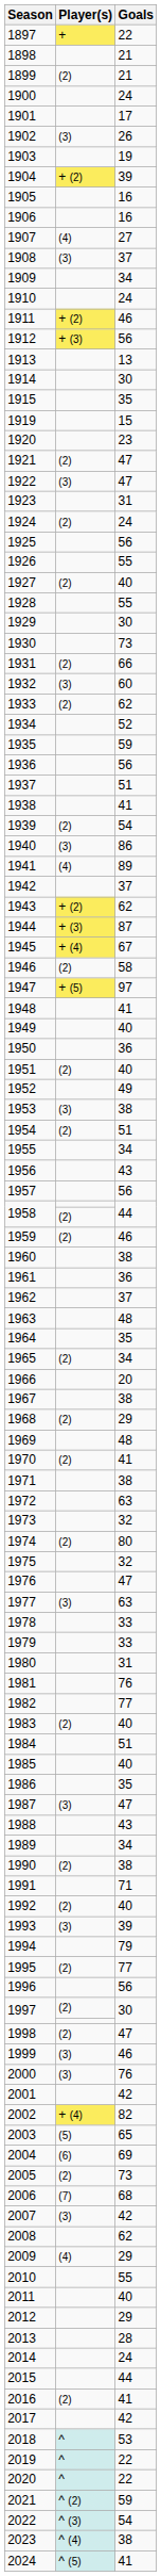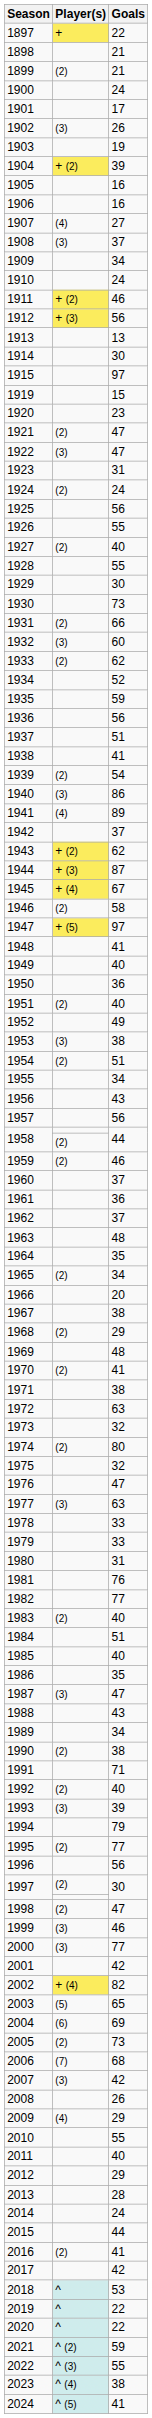 <table class="wikitable sortable">
 <tr>
 <th>Season</th>
 <th>Player(s)</th>
 <th>Goals</th>
 </tr>
 <tr>
 <td>1897</td>
 <td style="background:#FBEC5D">+</td>
 <td>22</td>
 </tr>
 <tr>
 <td>1898</td>
 <td></td>
 <td>21</td>
 </tr>
 <tr>
 <td>1899</td>
 <td> <small>(2)</small></td>
 <td>21</td>
 </tr>
 <tr>
 <td>1900</td>
 <td></td>
 <td>24</td>
 </tr>
 <tr>
 <td>1901</td>
 <td></td>
 <td>17</td>
 </tr>
 <tr>
 <td>1902</td>
 <td> <small>(3)</small></td>
 <td>26</td>
 </tr>
 <tr>
 <td>1903</td>
 <td></td>
 <td>19</td>
 </tr>
 <tr>
 <td>1904</td>
 <td style="background:#FBEC5D">+ <small>(2)</small></td>
 <td>39</td>
 </tr>
 <tr>
 <td>1905</td>
 <td></td>
 <td>16</td>
 </tr>
 <tr>
 <td>1906</td>
 <td></td>
 <td>16</td>
 </tr>
 <tr>
 <td>1907</td>
 <td> <small>(4)</small></td>
 <td>27</td>
 </tr>
 <tr>
 <td>1908</td>
 <td> <small>(3)</small></td>
 <td>37</td>
 </tr>
 <tr>
 <td>1909</td>
 <td></td>
 <td>34</td>
 </tr>
 <tr>
 <td>1910</td>
 <td></td>
 <td>24</td>
 </tr>
 <tr>
 <td>1911</td>
 <td style="background:#FBEC5D">+ <small>(2)</small></td>
 <td>46</td>
 </tr>
 <tr>
 <td>1912</td>
 <td style="background:#FBEC5D">+ <small>(3)</small></td>
 <td>56</td>
 </tr>
 <tr>
 <td>1913</td>
 <td></td>
 <td>13</td>
 </tr>
 <tr>
 <td>1914</td>
 <td></td>
 <td>30</td>
 </tr>
 <tr>
 <td>1915</td>
 <td></td>
-<td>35</td>
+<td>97</td>
 </tr>
 <tr>
 <td>1919</td>
 <td></td>
 <td>15</td>
 </tr>
 <tr>
 <td>1920</td>
 <td></td>
 <td>23</td>
 </tr>
 <tr>
 <td>1921</td>
 <td> <small>(2)</small></td>
 <td>47</td>
 </tr>
 <tr>
 <td>1922</td>
 <td> <small>(3)</small></td>
 <td>47</td>
 </tr>
 <tr>
 <td>1923</td>
 <td></td>
 <td>31</td>
 </tr>
 <tr>
 <td>1924</td>
 <td> <small>(2)</small></td>
 <td>24</td>
 </tr>
 <tr>
 <td>1925</td>
 <td></td>
 <td>56</td>
 </tr>
 <tr>
 <td>1926</td>
 <td></td>
 <td>55</td>
 </tr>
 <tr>
 <td>1927</td>
 <td> <small>(2)</small></td>
 <td>40</td>
 </tr>
 <tr>
 <td>1928</td>
 <td></td>
 <td>55</td>
 </tr>
 <tr>
 <td>1929</td>
 <td></td>
 <td>30</td>
 </tr>
 <tr>
 <td>1930</td>
 <td></td>
 <td>73</td>
 </tr>
 <tr>
 <td>1931</td>
 <td> <small>(2)</small></td>
 <td>66</td>
 </tr>
 <tr>
 <td>1932</td>
 <td> <small>(3)</small></td>
 <td>60</td>
 </tr>
 <tr>
 <td>1933</td>
 <td> <small>(2)</small></td>
 <td>62</td>
 </tr>
 <tr>
 <td>1934</td>
 <td></td>
 <td>52</td>
 </tr>
 <tr>
 <td>1935</td>
 <td></td>
 <td>59</td>
 </tr>
 <tr>
 <td>1936</td>
 <td></td>
 <td>56</td>
 </tr>
 <tr>
 <td>1937</td>
 <td></td>
 <td>51</td>
 </tr>
 <tr>
 <td>1938</td>
 <td></td>
 <td>41</td>
 </tr>
 <tr>
 <td>1939</td>
 <td> <small>(2)</small></td>
 <td>54</td>
 </tr>
 <tr>
 <td>1940</td>
 <td> <small>(3)</small></td>
 <td>86</td>
 </tr>
 <tr>
 <td>1941</td>
 <td> <small>(4)</small></td>
 <td>89</td>
 </tr>
 <tr>
 <td>1942</td>
 <td></td>
 <td>37</td>
 </tr>
 <tr>
 <td>1943</td>
 <td style="background:#FBEC5D">+ <small>(2)</small></td>
 <td>62</td>
 </tr>
 <tr>
 <td>1944</td>
 <td style="background:#FBEC5D">+ <small>(3)</small></td>
 <td>87</td>
 </tr>
 <tr>
 <td>1945</td>
 <td style="background:#FBEC5D">+ <small>(4)</small></td>
 <td>67</td>
 </tr>
 <tr>
 <td>1946</td>
 <td> <small>(2)</small></td>
 <td>58</td>
 </tr>
 <tr>
 <td>1947</td>
 <td style="background:#FBEC5D">+ <small>(5)</small></td>
 <td>97</td>
 </tr>
 <tr>
 <td>1948</td>
 <td></td>
 <td>41</td>
 </tr>
 <tr>
 <td>1949</td>
 <td></td>
 <td>40</td>
 </tr>
 <tr>
 <td>1950</td>
 <td></td>
 <td>36</td>
 </tr>
 <tr>
 <td>1951</td>
 <td> <small>(2)</small></td>
 <td>40</td>
 </tr>
 <tr>
 <td>1952</td>
 <td></td>
 <td>49</td>
 </tr>
 <tr>
 <td>1953</td>
 <td> <small>(3)</small></td>
 <td>38</td>
 </tr>
 <tr>
 <td>1954</td>
 <td> <small>(2)</small></td>
 <td>51</td>
 </tr>
 <tr>
 <td>1955</td>
 <td></td>
 <td>34</td>
 </tr>
 <tr>
 <td>1956</td>
 <td></td>
 <td>43</td>
 </tr>
 <tr>
 <td>1957</td>
 <td></td>
 <td>56</td>
 </tr>
 <tr>
 <td rowspan=2>1958</td>
 <td></td>
 <td rowspan=2>44</td>
 </tr>
 <tr>
 <td> <small>(2)</small></td>
 </tr>
 <tr>
 <td>1959</td>
 <td> <small>(2)</small></td>
 <td>46</td>
 </tr>
 <tr>
 <td>1960</td>
 <td></td>
-<td>38</td>
+<td>37</td>
 </tr>
 <tr>
 <td>1961</td>
 <td></td>
 <td>36</td>
 </tr>
 <tr>
 <td>1962</td>
 <td></td>
 <td>37</td>
 </tr>
 <tr>
 <td>1963</td>
 <td></td>
 <td>48</td>
 </tr>
 <tr>
 <td>1964</td>
 <td></td>
 <td>35</td>
 </tr>
 <tr>
 <td>1965</td>
 <td> <small>(2)</small></td>
 <td>34</td>
 </tr>
 <tr>
 <td>1966</td>
 <td></td>
 <td>20</td>
 </tr>
 <tr>
 <td>1967</td>
 <td></td>
 <td>38</td>
 </tr>
 <tr>
 <td>1968</td>
 <td> <small>(2)</small></td>
 <td>29</td>
 </tr>
 <tr>
 <td>1969</td>
 <td></td>
 <td>48</td>
 </tr>
 <tr>
 <td>1970</td>
 <td> <small>(2)</small></td>
 <td>41</td>
 </tr>
 <tr>
 <td>1971</td>
 <td></td>
 <td>38</td>
 </tr>
 <tr>
 <td>1972</td>
 <td></td>
 <td>63</td>
 </tr>
 <tr>
 <td>1973</td>
 <td></td>
 <td>32</td>
 </tr>
 <tr>
 <td>1974</td>
 <td> <small>(2)</small></td>
 <td>80</td>
 </tr>
 <tr>
 <td>1975</td>
 <td></td>
 <td>32</td>
 </tr>
 <tr>
 <td>1976</td>
 <td></td>
 <td>47</td>
 </tr>
 <tr>
 <td>1977</td>
 <td> <small>(3)</small></td>
 <td>63</td>
 </tr>
 <tr>
 <td>1978</td>
 <td></td>
 <td>33</td>
 </tr>
 <tr>
 <td>1979</td>
 <td></td>
 <td>33</td>
 </tr>
 <tr>
 <td>1980</td>
 <td></td>
 <td>31</td>
 </tr>
 <tr>
 <td>1981</td>
 <td></td>
 <td>76</td>
 </tr>
 <tr>
 <td>1982</td>
 <td></td>
 <td>77</td>
 </tr>
 <tr>
 <td>1983</td>
 <td> <small>(2)</small></td>
 <td>40</td>
 </tr>
 <tr>
 <td>1984</td>
 <td></td>
 <td>51</td>
 </tr>
 <tr>
 <td>1985</td>
 <td></td>
 <td>40</td>
 </tr>
 <tr>
 <td>1986</td>
 <td></td>
 <td>35</td>
 </tr>
 <tr>
 <td>1987</td>
 <td> <small>(3)</small></td>
 <td>47</td>
 </tr>
 <tr>
 <td>1988</td>
 <td></td>
 <td>43</td>
 </tr>
 <tr>
 <td>1989</td>
 <td></td>
 <td>34</td>
 </tr>
 <tr>
 <td>1990</td>
 <td> <small>(2)</small></td>
 <td>38</td>
 </tr>
 <tr>
 <td>1991</td>
 <td></td>
 <td>71</td>
 </tr>
 <tr>
 <td>1992</td>
 <td> <small>(2)</small></td>
 <td>40</td>
 </tr>
 <tr>
 <td>1993</td>
 <td> <small>(3)</small></td>
 <td>39</td>
 </tr>
 <tr>
 <td>1994</td>
 <td></td>
 <td>79</td>
 </tr>
 <tr>
 <td>1995</td>
 <td> <small>(2)</small></td>
 <td>77</td>
 </tr>
 <tr>
 <td>1996</td>
 <td></td>
 <td>56</td>
 </tr>
 <tr>
 <td rowspan=2>1997</td>
 <td> <small>(2)</small></td>
 <td rowspan=2>30</td>
 </tr>
 <tr>
 <td></td>
 </tr>
 <tr>
 <td>1998</td>
 <td> <small>(2)</small></td>
 <td>47</td>
 </tr>
 <tr>
 <td>1999</td>
 <td> <small>(3)</small></td>
 <td>46</td>
 </tr>
 <tr>
 <td>2000</td>
 <td> <small>(3)</small></td>
-<td>76</td>
+<td>77</td>
 </tr>
 <tr>
 <td>2001</td>
 <td></td>
 <td>42</td>
 </tr>
 <tr>
 <td>2002</td>
 <td style="background:#FBEC5D">+ <small>(4)</small></td>
 <td>82</td>
 </tr>
 <tr>
 <td>2003</td>
 <td> <small>(5)</small></td>
 <td>65</td>
 </tr>
 <tr>
 <td>2004</td>
 <td> <small>(6)</small></td>
 <td>69</td>
 </tr>
 <tr>
 <td>2005</td>
 <td> <small>(2)</small></td>
 <td>73</td>
 </tr>
 <tr>
 <td>2006</td>
 <td> <small>(7)</small></td>
 <td>68</td>
 </tr>
 <tr>
 <td>2007</td>
 <td> <small>(3)</small></td>
 <td>42</td>
 </tr>
 <tr>
 <td>2008</td>
 <td></td>
-<td>62</td>
+<td>26</td>
 </tr>
 <tr>
 <td>2009</td>
 <td> <small>(4)</small></td>
 <td>29</td>
 </tr>
 <tr>
 <td>2010</td>
 <td></td>
 <td>55</td>
 </tr>
 <tr>
 <td>2011</td>
 <td></td>
 <td>40</td>
 </tr>
 <tr>
 <td>2012</td>
 <td></td>
 <td>29</td>
 </tr>
 <tr>
 <td>2013</td>
 <td></td>
 <td>28</td>
 </tr>
 <tr>
 <td>2014</td>
 <td></td>
 <td>24</td>
 </tr>
 <tr>
 <td>2015</td>
 <td></td>
 <td>44</td>
 </tr>
 <tr>
 <td>2016</td>
 <td> <small>(2)</small></td>
 <td>41</td>
 </tr>
 <tr>
 <td>2017</td>
 <td></td>
 <td>42</td>
 </tr>
 <tr>
 <td>2018</td>
 <td style="background:#CFECEC">^</td>
 <td>53</td>
 </tr>
 <tr>
 <td>2019</td>
 <td style="background:#CFECEC">^</td>
 <td>22</td>
 </tr>
 <tr>
 <td>2020</td>
 <td style="background:#CFECEC">^</td>
 <td>22</td>
 </tr>
 <tr>
 <td>2021</td>
 <td style="background:#CFECEC">^ <small>(2)</small></td>
 <td>59</td>
 </tr>
 <tr>
 <td>2022</td>
 <td style="background:#CFECEC">^ <small>(3)</small></td>
-<td>54</td>
+<td>55</td>
 </tr>
 <tr>
 <td>2023</td>
 <td style="background:#CFECEC">^ <small>(4)</small></td>
 <td>38</td>
 </tr>
 <tr>
 <td>2024</td>
 <td style="background:#CFECEC">^ <small>(5)</small></td>
 <td>41</td>
 </tr>
 </table>
